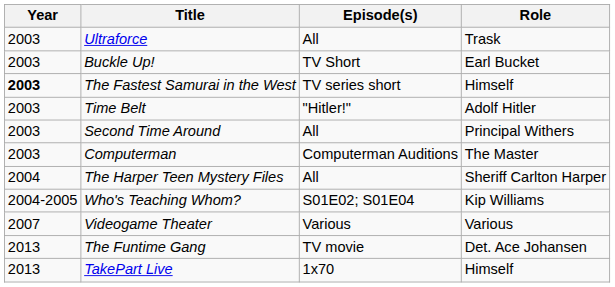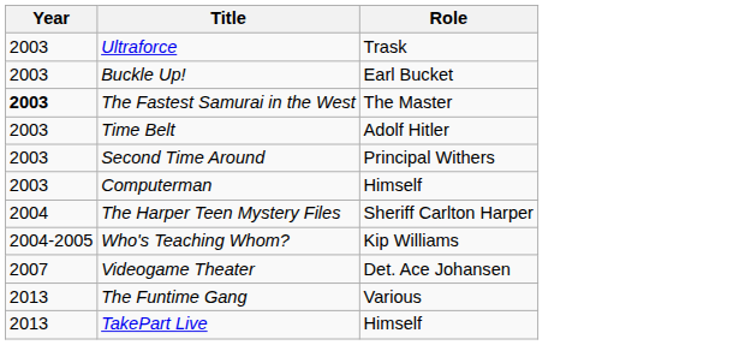 <table class="wikitable sortable">
 <tr>
 <th>Year</th>
 <th>Title</th>
-<th>Episode(s)</th>
 <th>Role</th>
 </tr>
 <tr>
 <td>2003</td>
 <td><em><a href='#'>Ultraforce</a></em></td>
-<td>All</td>
 <td>Trask</td>
 </tr>
 <tr>
 <td>2003</td>
 <td><em>Buckle Up!</em></td>
-<td>TV Short</td>
 <td>Earl Bucket</td>
 </tr>
 <tr>
 <td><strong>2003</strong></td>
 <td><em>The Fastest Samurai in the West</em></td>
-<td>TV series short</td>
-<td>Himself</td>
+<td>The Master</td>
 </tr>
 <tr>
 <td>2003</td>
 <td><em>Time Belt</em></td>
-<td>"Hitler!"</td>
 <td>Adolf Hitler</td>
 </tr>
 <tr>
 <td>2003</td>
 <td><em>Second Time Around</em></td>
-<td>All</td>
 <td>Principal Withers</td>
 </tr>
 <tr>
 <td>2003</td>
 <td><em>Computerman</em></td>
-<td>Computerman Auditions</td>
-<td>The Master</td>
+<td>Himself</td>
 </tr>
 <tr>
 <td>2004</td>
 <td><em>The Harper Teen Mystery Files</em></td>
-<td>All</td>
 <td>Sheriff Carlton Harper</td>
 </tr>
 <tr>
 <td>2004-2005</td>
 <td><em>Who's Teaching Whom?</em></td>
-<td>S01E02; S01E04</td>
 <td>Kip Williams</td>
 </tr>
 <tr>
 <td>2007</td>
 <td><em>Videogame Theater</em></td>
-<td>Various</td>
+<td>Det. Ace Johansen</td>
+</tr>
+<tr>
+<td>2013</td>
+<td><em>The Funtime Gang</em></td>
 <td>Various</td>
 </tr>
 <tr>
 <td>2013</td>
-<td><em>The Funtime Gang</em></td>
-<td>TV movie</td>
-<td>Det. Ace Johansen</td>
-</tr>
-<tr>
-<td>2013</td>
 <td><em><a href='#'>TakePart Live</a></em></td>
-<td>1x70</td>
 <td>Himself</td>
 </tr>
 </table>
